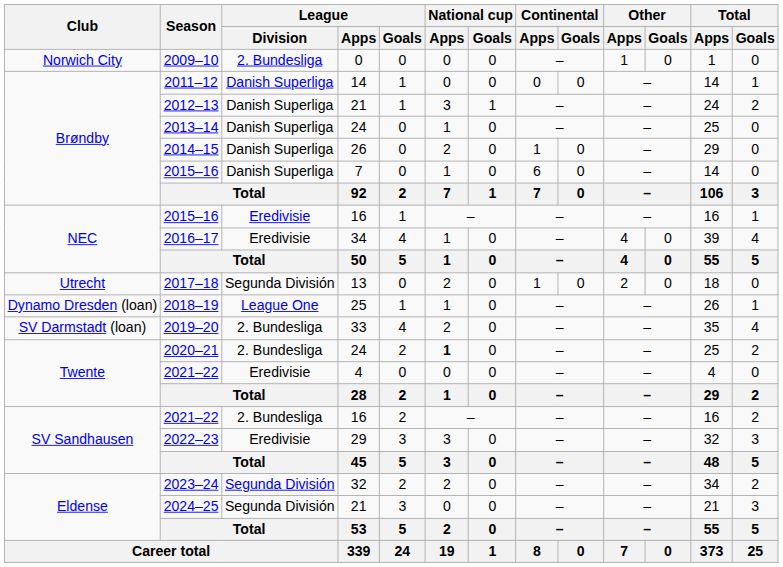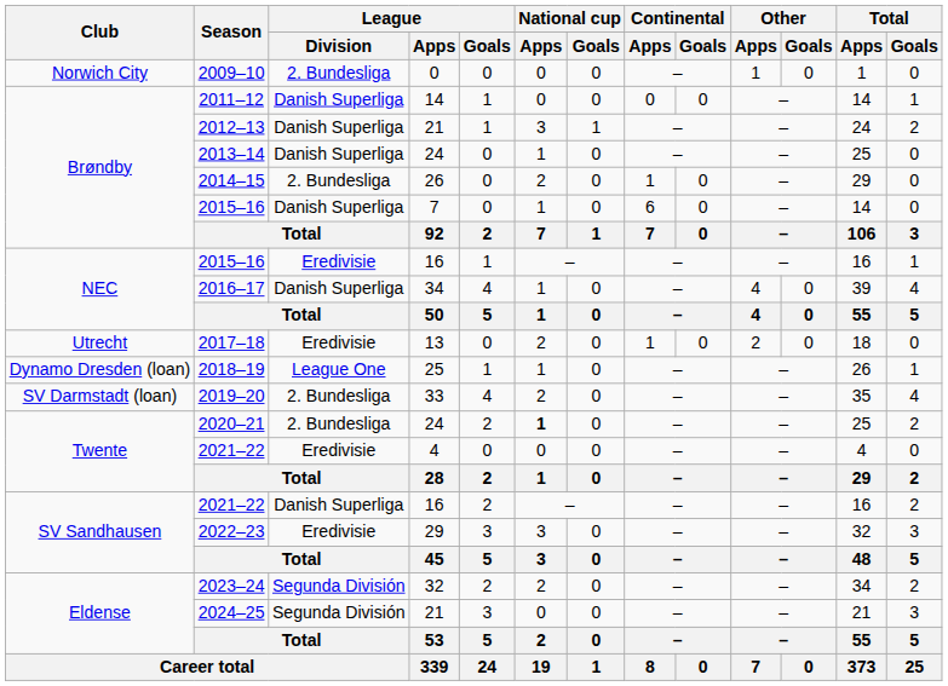 <table class="wikitable" style="text-align:center">
 <tr>
 <th rowspan=2>Club</th>
 <th rowspan=2>Season</th>
 <th colspan=3>League</th>
 <th colspan=2>National cup</th>
 <th colspan=2>Continental</th>
 <th colspan=2>Other</th>
 <th colspan=2>Total</th>
 </tr>
 <tr>
 <th>Division</th>
 <th>Apps</th>
 <th>Goals</th>
 <th>Apps</th>
 <th>Goals</th>
 <th>Apps</th>
 <th>Goals</th>
 <th>Apps</th>
 <th>Goals</th>
 <th>Apps</th>
 <th>Goals</th>
 </tr>
 <tr>
 <td><a href='#'>Norwich City</a></td>
 <td><a href='#'>2009–10</a></td>
 <td><a href='#'>2. Bundesliga</a></td>
 <td>0</td>
 <td>0</td>
 <td>0</td>
 <td>0</td>
 <td colspan=2>–</td>
 <td>1</td>
 <td>0</td>
 <td>1</td>
 <td>0</td>
 </tr>
 <tr>
 <td rowspan=6><a href='#'>Brøndby</a></td>
 <td><a href='#'>2011–12</a></td>
 <td><a href='#'>Danish Superliga</a></td>
 <td>14</td>
 <td>1</td>
 <td>0</td>
 <td>0</td>
 <td>0</td>
 <td>0</td>
 <td colspan=2>–</td>
 <td>14</td>
 <td>1</td>
 </tr>
 <tr>
 <td><a href='#'>2012–13</a></td>
 <td>Danish Superliga</td>
 <td>21</td>
 <td>1</td>
 <td>3</td>
 <td>1</td>
 <td colspan=2>–</td>
 <td colspan=2>–</td>
 <td>24</td>
 <td>2</td>
 </tr>
 <tr>
 <td><a href='#'>2013–14</a></td>
 <td>Danish Superliga</td>
 <td>24</td>
 <td>0</td>
 <td>1</td>
 <td>0</td>
 <td colspan=2>–</td>
 <td colspan=2>–</td>
 <td>25</td>
 <td>0</td>
 </tr>
 <tr>
 <td><a href='#'>2014–15</a></td>
-<td>Danish Superliga</td>
+<td>2. Bundesliga</td>
 <td>26</td>
 <td>0</td>
 <td>2</td>
 <td>0</td>
 <td>1</td>
 <td>0</td>
 <td colspan=2>–</td>
 <td>29</td>
 <td>0</td>
 </tr>
 <tr>
 <td><a href='#'>2015–16</a></td>
 <td>Danish Superliga</td>
 <td>7</td>
 <td>0</td>
 <td>1</td>
 <td>0</td>
 <td>6</td>
 <td>0</td>
 <td colspan=2>–</td>
 <td>14</td>
 <td>0</td>
 </tr>
 <tr>
 <th colspan=2>Total</th>
 <th>92</th>
 <th>2</th>
 <th>7</th>
 <th>1</th>
 <th>7</th>
 <th>0</th>
 <th colspan=2>–</th>
 <th>106</th>
 <th>3</th>
 </tr>
 <tr>
 <td rowspan=3><a href='#'>NEC</a></td>
 <td><a href='#'>2015–16</a></td>
 <td><a href='#'>Eredivisie</a></td>
 <td>16</td>
 <td>1</td>
 <td colspan=2>–</td>
 <td colspan=2>–</td>
 <td colspan=2>–</td>
 <td>16</td>
 <td>1</td>
 </tr>
 <tr>
 <td><a href='#'>2016–17</a></td>
-<td>Eredivisie</td>
+<td>Danish Superliga</td>
 <td>34</td>
 <td>4</td>
 <td>1</td>
 <td>0</td>
 <td colspan=2>–</td>
 <td>4</td>
 <td>0</td>
 <td>39</td>
 <td>4</td>
 </tr>
 <tr>
 <th colspan=2>Total</th>
 <th>50</th>
 <th>5</th>
 <th>1</th>
 <th>0</th>
 <th colspan=2>–</th>
 <th>4</th>
 <th>0</th>
 <th>55</th>
 <th>5</th>
 </tr>
 <tr>
 <td><a href='#'>Utrecht</a></td>
 <td><a href='#'>2017–18</a></td>
-<td>Segunda División</td>
+<td>Eredivisie</td>
 <td>13</td>
 <td>0</td>
 <td>2</td>
 <td>0</td>
 <td>1</td>
 <td>0</td>
 <td>2</td>
 <td>0</td>
 <td>18</td>
 <td>0</td>
 </tr>
 <tr>
 <td><a href='#'>Dynamo Dresden</a> (loan)</td>
 <td><a href='#'>2018–19</a></td>
 <td><a href='#'>League One</a></td>
 <td>25</td>
 <td>1</td>
 <td>1</td>
 <td>0</td>
 <td colspan=2>–</td>
 <td colspan=2>–</td>
 <td>26</td>
 <td>1</td>
 </tr>
 <tr>
 <td><a href='#'>SV Darmstadt</a> (loan)</td>
 <td><a href='#'>2019–20</a></td>
 <td>2. Bundesliga</td>
 <td>33</td>
 <td>4</td>
 <td>2</td>
 <td>0</td>
 <td colspan=2>–</td>
 <td colspan=2>–</td>
 <td>35</td>
 <td>4</td>
 </tr>
 <tr>
 <td rowspan=3><a href='#'>Twente</a></td>
 <td><a href='#'>2020–21</a></td>
 <td>2. Bundesliga</td>
 <td>24</td>
 <td>2</td>
 <td><strong>1</strong></td>
 <td>0</td>
 <td colspan=2>–</td>
 <td colspan=2>–</td>
 <td>25</td>
 <td>2</td>
 </tr>
 <tr>
 <td><a href='#'>2021–22</a></td>
 <td>Eredivisie</td>
 <td>4</td>
 <td>0</td>
 <td>0</td>
 <td>0</td>
 <td colspan=2>–</td>
 <td colspan=2>–</td>
 <td>4</td>
 <td>0</td>
 </tr>
 <tr>
 <th colspan=2>Total</th>
 <th>28</th>
 <th>2</th>
 <th>1</th>
 <th>0</th>
 <th colspan=2>–</th>
 <th colspan=2>–</th>
 <th>29</th>
 <th>2</th>
 </tr>
 <tr>
 <td rowspan=3><a href='#'>SV Sandhausen</a></td>
 <td><a href='#'>2021–22</a></td>
-<td>2. Bundesliga</td>
+<td>Danish Superliga</td>
 <td>16</td>
 <td>2</td>
 <td colspan=2>–</td>
 <td colspan=2>–</td>
 <td colspan=2>–</td>
 <td>16</td>
 <td>2</td>
 </tr>
 <tr>
 <td><a href='#'>2022–23</a></td>
 <td>Eredivisie</td>
 <td>29</td>
 <td>3</td>
 <td>3</td>
 <td>0</td>
 <td colspan=2>–</td>
 <td colspan=2>–</td>
 <td>32</td>
 <td>3</td>
 </tr>
 <tr>
 <th colspan=2>Total</th>
 <th>45</th>
 <th>5</th>
 <th>3</th>
 <th>0</th>
 <th colspan=2>–</th>
 <th colspan=2>–</th>
 <th>48</th>
 <th>5</th>
 </tr>
 <tr>
 <td rowspan=3><a href='#'>Eldense</a></td>
 <td><a href='#'>2023–24</a></td>
 <td><a href='#'>Segunda División</a></td>
 <td>32</td>
 <td>2</td>
 <td>2</td>
 <td>0</td>
 <td colspan=2>–</td>
 <td colspan=2>–</td>
 <td>34</td>
 <td>2</td>
 </tr>
 <tr>
 <td><a href='#'>2024–25</a></td>
 <td>Segunda División</td>
 <td>21</td>
 <td>3</td>
 <td>0</td>
 <td>0</td>
 <td colspan=2>–</td>
 <td colspan=2>–</td>
 <td>21</td>
 <td>3</td>
 </tr>
 <tr>
 <th colspan=2>Total</th>
 <th>53</th>
 <th>5</th>
 <th>2</th>
 <th>0</th>
 <th colspan=2>–</th>
 <th colspan=2>–</th>
 <th>55</th>
 <th>5</th>
 </tr>
 <tr>
 <th colspan=3>Career total</th>
 <th>339</th>
 <th>24</th>
 <th>19</th>
 <th>1</th>
 <th>8</th>
 <th>0</th>
 <th>7</th>
 <th>0</th>
 <th>373</th>
 <th>25</th>
 </tr>
 </table>
